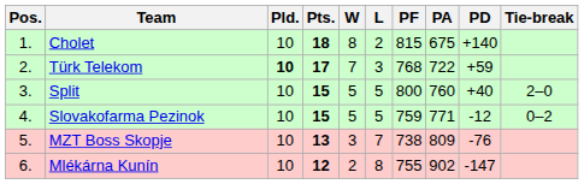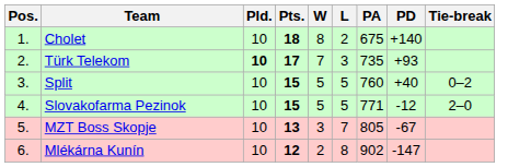 <table class="wikitable" style="text-align:center">
 <tr>
 <th width=15>Pos.</th>
 <th width=220>Team</th>
 <th width=20>Pld.</th>
 <th width=20>Pts.</th>
 <th width=20>W</th>
 <th width=20>L</th>
-<th width=20>PF</th>
 <th width=20>PA</th>
 <th width=20>PD</th>
 <th>Tie-break</th>
 </tr>
 <tr bgcolor=#ccffcc>
 <td>1.</td>
 <td align=left> <a href='#'>Cholet</a></td>
 <td>10</td>
 <td><strong>18</strong></td>
 <td>8</td>
 <td>2</td>
-<td>815</td>
 <td>675</td>
 <td>+140</td>
 <td></td>
 </tr>
 <tr bgcolor=#ccffcc>
 <td>2.</td>
 <td align=left> <a href='#'>Türk Telekom</a></td>
 <td><strong>10</strong></td>
 <td><strong>17</strong></td>
 <td>7</td>
 <td>3</td>
-<td>768</td>
-<td>722</td>
-<td>+59</td>
+<td>735</td>
+<td>+93</td>
 <td></td>
 </tr>
 <tr bgcolor=#ccffcc>
 <td>3.</td>
 <td align=left> <a href='#'>Split</a></td>
 <td>10</td>
 <td><strong>15</strong></td>
 <td>5</td>
 <td>5</td>
-<td>800</td>
 <td>760</td>
 <td>+40</td>
-<td>2–0</td>
+<td>0–2</td>
 </tr>
 <tr bgcolor=#ccffcc>
 <td>4.</td>
 <td align=left> <a href='#'>Slovakofarma Pezinok</a></td>
 <td>10</td>
 <td><strong>15</strong></td>
 <td>5</td>
 <td>5</td>
-<td>759</td>
 <td>771</td>
 <td>-12</td>
-<td>0–2</td>
+<td>2–0</td>
 </tr>
 <tr bgcolor=#ffcccc>
 <td>5.</td>
 <td align=left> <a href='#'>MZT Boss Skopje</a></td>
 <td>10</td>
 <td><strong>13</strong></td>
 <td>3</td>
 <td>7</td>
-<td>738</td>
-<td>809</td>
-<td>-76</td>
+<td>805</td>
+<td>-67</td>
 <td></td>
 </tr>
 <tr bgcolor=#ffcccc>
 <td>6.</td>
 <td align=left> <a href='#'>Mlékárna Kunín</a></td>
 <td>10</td>
 <td><strong>12</strong></td>
 <td>2</td>
 <td>8</td>
-<td>755</td>
 <td>902</td>
 <td>-147</td>
 <td></td>
 </tr>
 </table>
